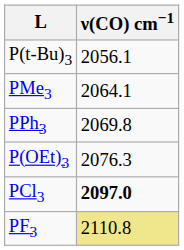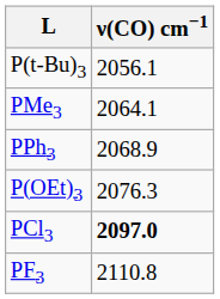 <table class = "wikitable" align="left">
 <tr>
 <th>L</th>
 <th>ν(CO) cm<sup>−1</sup></th>
 </tr>
 <tr>
 <td>P(t-Bu)<sub>3</sub></td>
 <td>2056.1</td>
 </tr>
 <tr>
 <td><a href='#'>PMe<sub>3</sub></a></td>
 <td>2064.1</td>
 </tr>
 <tr>
 <td><a href='#'>PPh<sub>3</sub></a></td>
-<td>2069.8</td>
+<td>2068.9</td>
 </tr>
 <tr>
 <td><a href='#'>P(OEt)<sub>3</sub></a></td>
 <td>2076.3</td>
 </tr>
 <tr>
 <td><a href='#'>PCl<sub>3</sub></a></td>
 <td><strong>2097.0</strong></td>
 </tr>
 <tr>
 <td><a href='#'>PF<sub>3</sub></a></td>
-<td style="background: khaki;">2110.8</td>
+<td>2110.8</td>
 </tr>
 </table>
